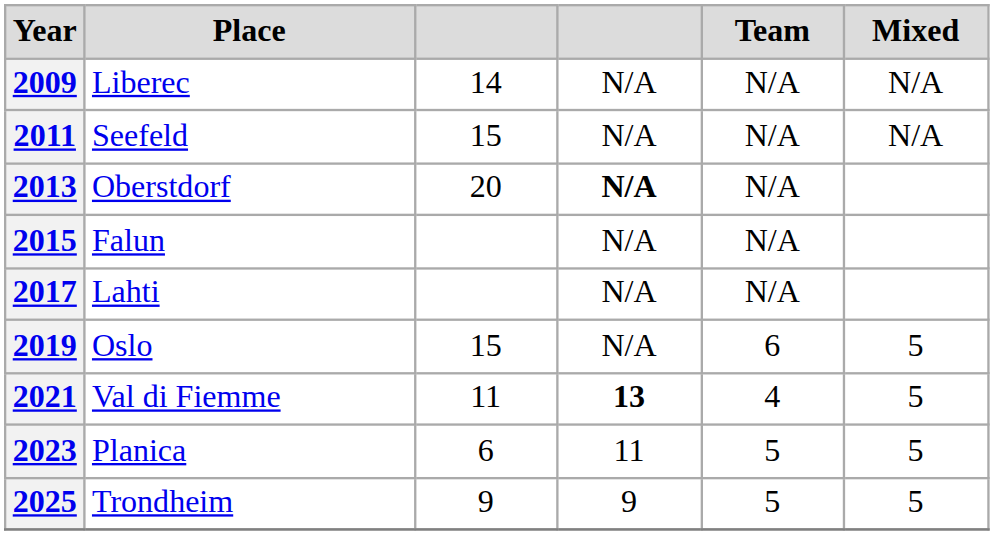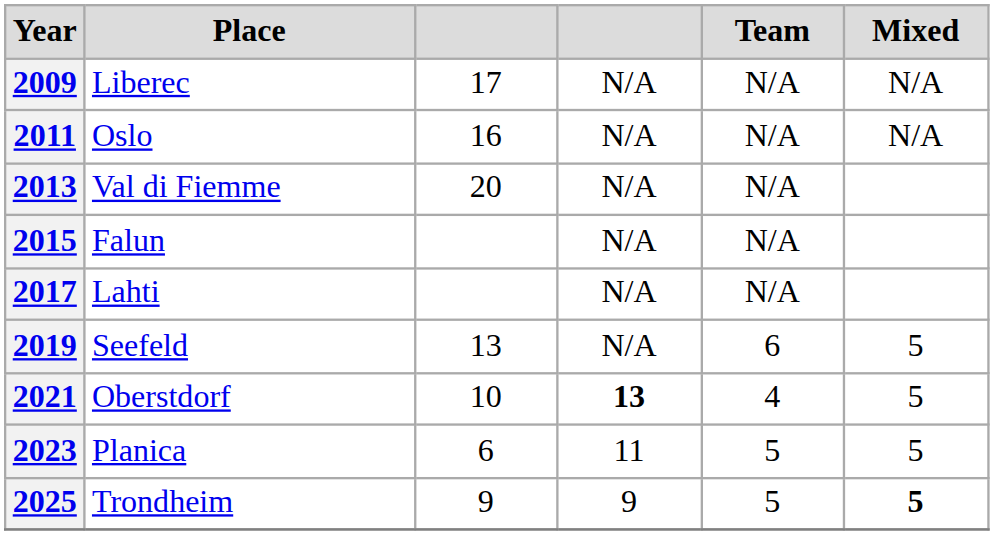 <table class="wikitable plainrowheaders" style="background:#fff; font-size:86%; line-height:16px; border:gray solid 1px; border-collapse:collapse;">
 <tr style="background:#ccc; text-align:center;">
 <th scope="col" style="background:#dcdcdc; width:25px;">Year</th>
 <th scope="col" style="background:#dcdcdc; width:135px;">Place</th>
 <th scope="col" style="background:#dcdcdc; width:55px;"></th>
 <th scope="col" style="background:#dcdcdc; width:55px;"></th>
 <th scope="col" style="background:#dcdcdc; width:55px;">Team</th>
 <th scope="col" style="background:#dcdcdc; width:55px;">Mixed</th>
 </tr>
 <tr>
 <th scope=row align=center><a href='#'>2009</a></th>
 <td> <a href='#'>Liberec</a></td>
-<td align=center>14</td>
+<td align=center>17</td>
 <td align=center>N/A</td>
 <td align=center>N/A</td>
 <td align=center>N/A</td>
 </tr>
 <tr>
 <th scope=row align=center><a href='#'>2011</a></th>
-<td> <a href='#'>Seefeld</a></td>
-<td align=center>15</td>
+<td> <a href='#'>Oslo</a></td>
+<td align=center>16</td>
 <td align=center>N/A</td>
 <td align=center>N/A</td>
 <td align=center>N/A</td>
 </tr>
 <tr>
 <th scope=row align=center><a href='#'>2013</a></th>
-<td> <a href='#'>Oberstdorf</a></td>
+<td> <a href='#'>Val di Fiemme</a></td>
 <td align=center>20</td>
-<td align=center><strong>N/A</strong></td>
+<td align=center>N/A</td>
 <td align=center>N/A</td>
 <td align=center></td>
 </tr>
 <tr>
 <th scope=row align=center><a href='#'>2015</a></th>
 <td> <a href='#'>Falun</a></td>
 <td align=center></td>
 <td align=center>N/A</td>
 <td align=center>N/A</td>
 <td align=center></td>
 </tr>
 <tr>
 <th scope=row align=center><a href='#'>2017</a></th>
 <td> <a href='#'>Lahti</a></td>
 <td align=center></td>
 <td align=center>N/A</td>
 <td align=center>N/A</td>
 <td align=center></td>
 </tr>
 <tr>
 <th scope=row align=center><a href='#'>2019</a></th>
-<td> <a href='#'>Oslo</a></td>
-<td align=center>15</td>
+<td> <a href='#'>Seefeld</a></td>
+<td align=center>13</td>
 <td align=center>N/A</td>
 <td align=center>6</td>
 <td align=center>5</td>
 </tr>
 <tr>
 <th scope=row align=center><a href='#'>2021</a></th>
-<td> <a href='#'>Val di Fiemme</a></td>
-<td align=center>11</td>
+<td> <a href='#'>Oberstdorf</a></td>
+<td align=center>10</td>
 <td align=center><strong>13</strong></td>
 <td align=center>4</td>
 <td align=center>5</td>
 </tr>
 <tr>
 <th scope=row align=center><a href='#'>2023</a></th>
 <td> <a href='#'>Planica</a></td>
 <td align=center>6</td>
 <td align=center>11</td>
 <td align=center>5</td>
 <td align=center>5</td>
 </tr>
 <tr>
 <th scope=row align=center><a href='#'>2025</a></th>
 <td> <a href='#'>Trondheim</a></td>
 <td align=center>9</td>
 <td align=center>9</td>
 <td align=center>5</td>
-<td align=center>5</td>
+<td align=center><strong>5</strong></td>
 </tr>
 <tr>
 </tr>
 </table>
